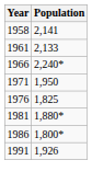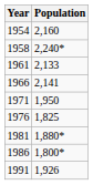 <table class="wikitable">
 <tr>
 <th>Year</th>
 <th>Population</th>
 </tr>
 <tr>
+<td>1954</td>
+<td>2,160</td>
+</tr>
+<tr>
 <td>1958</td>
-<td>2,141</td>
+<td>2,240*</td>
 </tr>
 <tr>
 <td>1961</td>
 <td>2,133</td>
 </tr>
 <tr>
 <td>1966</td>
-<td>2,240*</td>
+<td>2,141</td>
 </tr>
 <tr>
 <td>1971</td>
 <td>1,950</td>
 </tr>
 <tr>
 <td>1976</td>
 <td>1,825</td>
 </tr>
 <tr>
 <td>1981</td>
 <td>1,880*</td>
 </tr>
 <tr>
 <td>1986</td>
 <td>1,800*</td>
 </tr>
 <tr>
 <td>1991</td>
 <td>1,926</td>
 </tr>
 </table>
